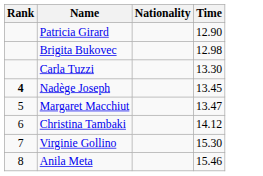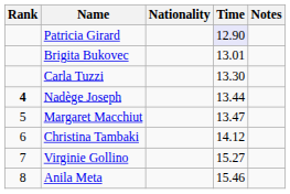 <table class="wikitable sortable" style="text-align:center">
 <tr>
 <th>Rank</th>
 <th>Name</th>
 <th>Nationality</th>
 <th>Time</th>
+<th>Notes</th>
 </tr>
 <tr>
 <td></td>
 <td align=left><a href='#'>Patricia Girard</a></td>
 <td align=left></td>
-<td>12.90</td>
+<td style="background: lavender;">12.90</td>
+<td></td>
 </tr>
 <tr>
 <td></td>
 <td align=left><a href='#'>Brigita Bukovec</a></td>
 <td align=left></td>
-<td>12.98</td>
+<td>13.01</td>
+<td></td>
 </tr>
 <tr>
 <td></td>
 <td align=left><a href='#'>Carla Tuzzi</a></td>
 <td align=left></td>
 <td>13.30</td>
+<td></td>
 </tr>
 <tr>
 <td><strong>4</strong></td>
 <td align=left><a href='#'>Nadège Joseph</a></td>
 <td align=left></td>
-<td>13.45</td>
+<td>13.44</td>
+<td></td>
 </tr>
 <tr>
 <td>5</td>
 <td align=left><a href='#'>Margaret Macchiut</a></td>
 <td align=left></td>
 <td>13.47</td>
+<td></td>
 </tr>
 <tr>
 <td>6</td>
 <td align=left><a href='#'>Christina Tambaki</a></td>
 <td align=left></td>
 <td>14.12</td>
+<td></td>
 </tr>
 <tr>
 <td>7</td>
 <td align=left><a href='#'>Virginie Gollino</a></td>
 <td align=left></td>
-<td>15.30</td>
+<td>15.27</td>
+<td></td>
 </tr>
 <tr>
 <td>8</td>
 <td align=left><a href='#'>Anila Meta</a></td>
 <td align=left></td>
 <td>15.46</td>
+<td></td>
 </tr>
 </table>
